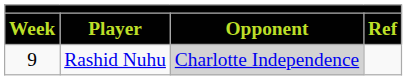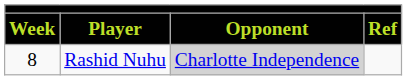 <table class="wikitable collapsible collapsed">
 <tr>
 <th style="background-color:#010101; color:#BDDF28;" scope=col colspan=4></th>
 </tr>
 <tr>
 <th style="background-color:#010101; color:#BDDF28;" scope=col>Week</th>
 <th style="background-color:#010101; color:#BDDF28;" scope=col>Player</th>
 <th style="background-color:#010101; color:#BDDF28;" scope=col>Opponent</th>
 <th style="background-color:#010101; color:#BDDF28;" scope=col>Ref</th>
 </tr>
 <tr>
-<td align=center>9</td>
+<td align=center>8</td>
 <td> <a href='#'>Rashid Nuhu</a></td>
 <td align=center style="background: lightgrey;"><a href='#'>Charlotte Independence</a></td>
 <td align=center></td>
 </tr>
 </table>
